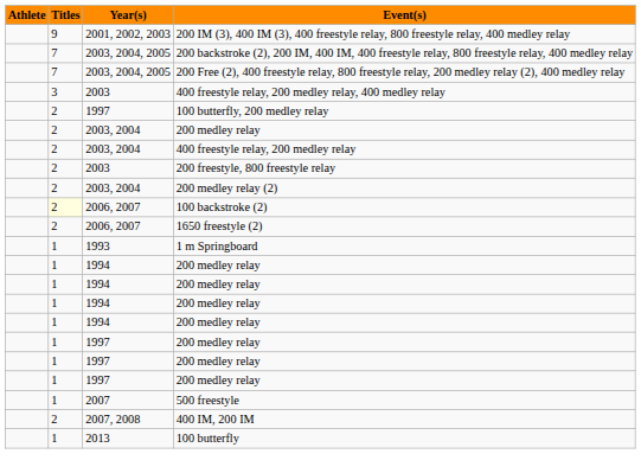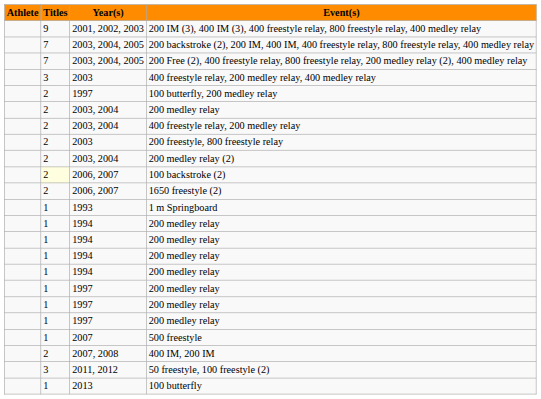 <table class="wikitable sortable">
 <tr>
 <td align=center bgcolor="#FF8C00"><strong>Athlete</strong></td>
 <td align=center bgcolor="#FF8C00"><strong>Titles</strong></td>
 <td align=center bgcolor="#FF8C00"><strong>Year(s)</strong></td>
 <td align=center bgcolor="#FF8C00"><strong>Event(s)</strong></td>
 </tr>
 <tr>
 <td></td>
 <td>9</td>
 <td>2001, 2002, 2003</td>
 <td>200 IM (3), 400 IM (3), 400 freestyle relay, 800 freestyle relay, 400 medley relay</td>
 </tr>
 <tr>
 <td></td>
 <td>7</td>
 <td>2003, 2004, 2005</td>
 <td>200 backstroke (2), 200 IM, 400 IM, 400 freestyle relay, 800 freestyle relay, 400 medley relay</td>
 </tr>
 <tr>
 <td></td>
 <td>7</td>
 <td>2003, 2004, 2005</td>
 <td>200 Free (2), 400 freestyle relay, 800 freestyle relay, 200 medley relay (2), 400 medley relay</td>
 </tr>
 <tr>
 <td></td>
 <td>3</td>
 <td>2003</td>
 <td>400 freestyle relay, 200 medley relay, 400 medley relay</td>
 </tr>
 <tr>
 <td></td>
 <td>2</td>
 <td>1997</td>
 <td>100 butterfly, 200 medley relay</td>
 </tr>
 <tr>
 <td></td>
 <td>2</td>
 <td>2003, 2004</td>
 <td>200 medley relay</td>
 </tr>
 <tr>
 <td></td>
 <td>2</td>
 <td>2003, 2004</td>
 <td>400 freestyle relay, 200 medley relay</td>
 </tr>
 <tr>
 <td></td>
 <td>2</td>
 <td>2003</td>
 <td>200 freestyle, 800 freestyle relay</td>
 </tr>
 <tr>
 <td></td>
 <td>2</td>
 <td>2003, 2004</td>
 <td>200 medley relay (2)</td>
 </tr>
 <tr>
 <td></td>
 <td style="background: lightyellow;">2</td>
 <td>2006, 2007</td>
 <td>100 backstroke (2)</td>
 </tr>
 <tr>
 <td></td>
 <td>2</td>
 <td>2006, 2007</td>
 <td>1650 freestyle (2)</td>
 </tr>
 <tr>
 <td></td>
 <td>1</td>
 <td>1993</td>
 <td>1 m Springboard</td>
 </tr>
 <tr>
 <td></td>
 <td>1</td>
 <td>1994</td>
 <td>200 medley relay</td>
 </tr>
 <tr>
 <td></td>
 <td>1</td>
 <td>1994</td>
 <td>200 medley relay</td>
 </tr>
 <tr>
 <td></td>
 <td>1</td>
 <td>1994</td>
 <td>200 medley relay</td>
 </tr>
 <tr>
 <td></td>
 <td>1</td>
 <td>1994</td>
 <td>200 medley relay</td>
 </tr>
 <tr>
 <td></td>
 <td>1</td>
 <td>1997</td>
 <td>200 medley relay</td>
 </tr>
 <tr>
 <td></td>
 <td>1</td>
 <td>1997</td>
 <td>200 medley relay</td>
 </tr>
 <tr>
 <td></td>
 <td>1</td>
 <td>1997</td>
 <td>200 medley relay</td>
 </tr>
 <tr>
 <td></td>
 <td>1</td>
 <td>2007</td>
 <td>500 freestyle</td>
 </tr>
 <tr>
 <td></td>
 <td>2</td>
 <td>2007, 2008</td>
 <td>400 IM, 200 IM</td>
 </tr>
 <tr>
 <td></td>
+<td>3</td>
+<td>2011, 2012</td>
+<td>50 freestyle, 100 freestyle (2)</td>
+</tr>
+<tr>
+<td></td>
 <td>1</td>
 <td>2013</td>
 <td>100 butterfly</td>
 </tr>
 </table>
